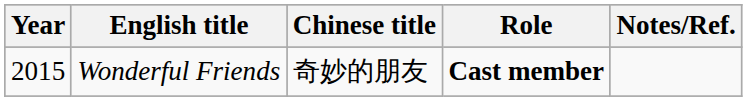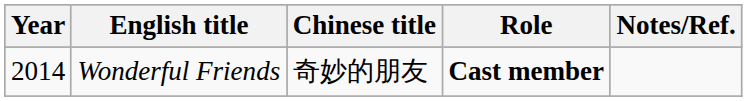 <table class="wikitable sortable">
 <tr>
 <th>Year</th>
 <th>English title</th>
 <th>Chinese title</th>
 <th>Role</th>
 <th class="unsortable">Notes/Ref.</th>
 </tr>
 <tr>
-<td>2015</td>
+<td>2014</td>
 <td><em>Wonderful Friends</em></td>
 <td>奇妙的朋友</td>
 <td><strong>Cast member</strong></td>
 <td></td>
 </tr>
 </table>
